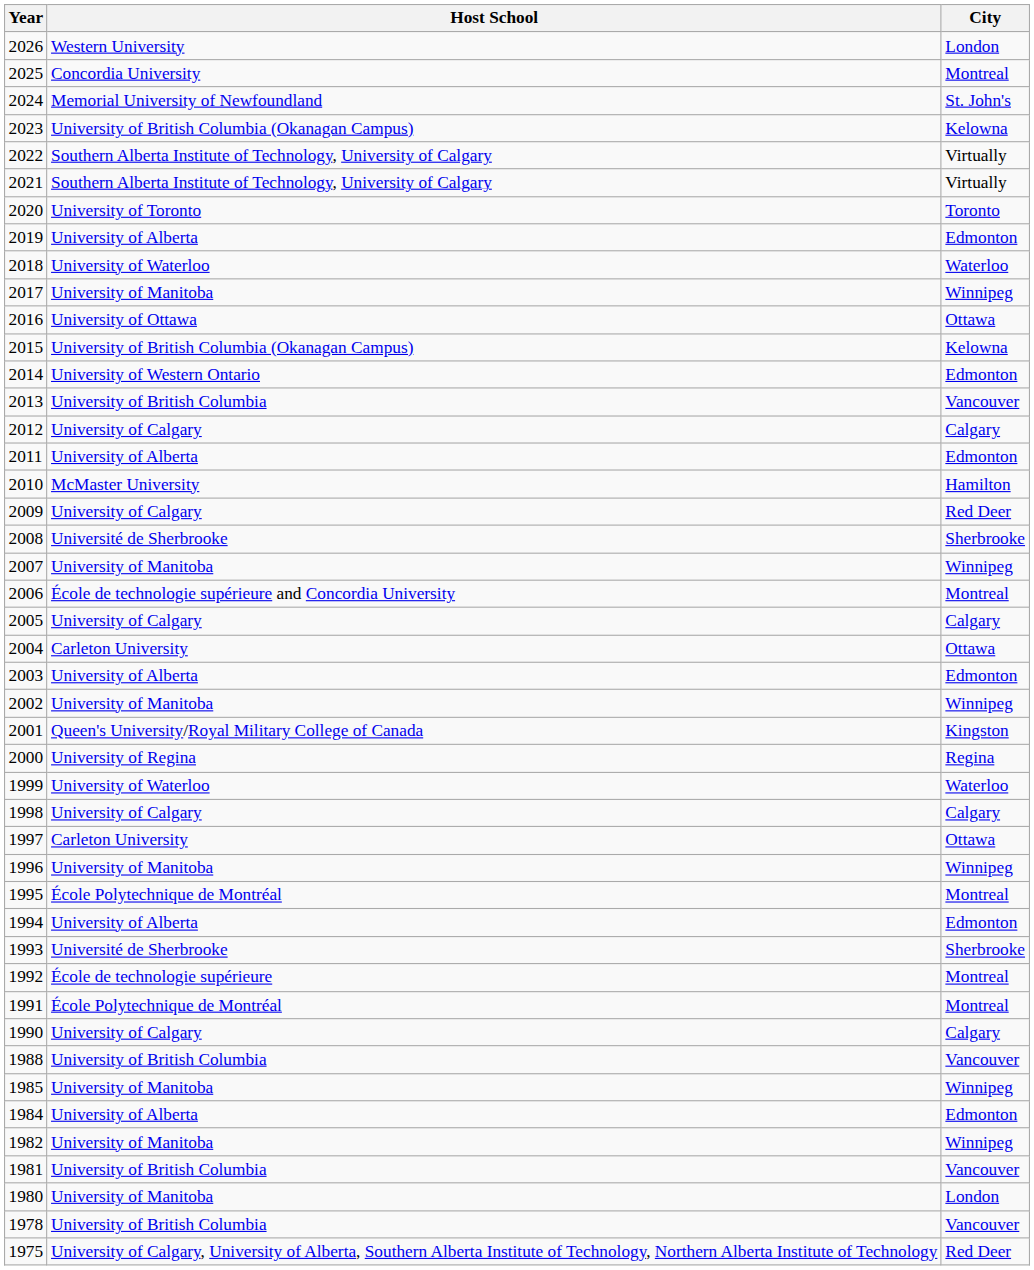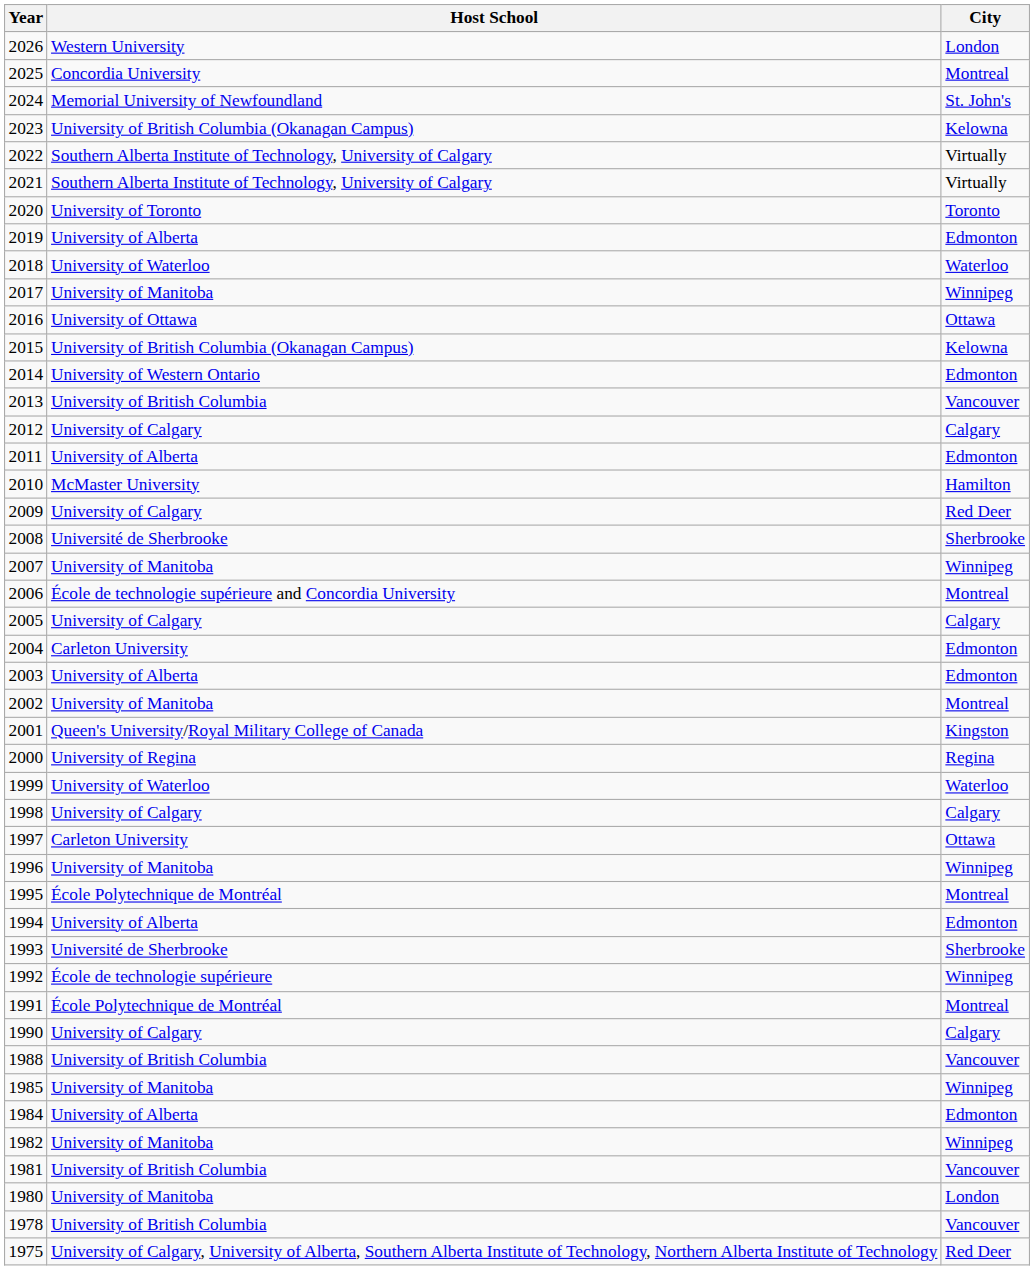 <table class="wikitable">
 <tr>
 <th>Year</th>
 <th>Host School</th>
 <th>City</th>
 </tr>
 <tr>
 <td>2026</td>
 <td><a href='#'>Western University</a></td>
 <td><a href='#'>London</a></td>
 </tr>
 <tr>
 <td>2025</td>
 <td><a href='#'>Concordia University</a></td>
 <td><a href='#'>Montreal</a></td>
 </tr>
 <tr>
 <td>2024</td>
 <td><a href='#'>Memorial University of Newfoundland</a></td>
 <td><a href='#'>St. John's</a></td>
 </tr>
 <tr>
 <td>2023</td>
 <td><a href='#'>University of British Columbia (Okanagan Campus) </a></td>
 <td><a href='#'>Kelowna</a></td>
 </tr>
 <tr>
 <td>2022</td>
 <td><a href='#'>Southern Alberta Institute of Technology</a>, <a href='#'>University of Calgary</a></td>
 <td>Virtually</td>
 </tr>
 <tr>
 <td>2021</td>
 <td><a href='#'>Southern Alberta Institute of Technology</a>, <a href='#'>University of Calgary</a></td>
 <td>Virtually</td>
 </tr>
 <tr>
 <td>2020</td>
 <td><a href='#'>University of Toronto</a></td>
 <td><a href='#'>Toronto</a></td>
 </tr>
 <tr>
 <td>2019</td>
 <td><a href='#'>University of Alberta</a></td>
 <td><a href='#'>Edmonton</a></td>
 </tr>
 <tr>
 <td>2018</td>
 <td><a href='#'>University of Waterloo</a></td>
 <td><a href='#'>Waterloo</a></td>
 </tr>
 <tr>
 <td>2017</td>
 <td><a href='#'>University of Manitoba</a></td>
 <td><a href='#'>Winnipeg</a></td>
 </tr>
 <tr>
 <td>2016</td>
 <td><a href='#'>University of Ottawa</a></td>
 <td><a href='#'>Ottawa</a></td>
 </tr>
 <tr>
 <td>2015</td>
 <td><a href='#'>University of British Columbia (Okanagan Campus)</a></td>
 <td><a href='#'>Kelowna</a></td>
 </tr>
 <tr>
 <td>2014</td>
 <td><a href='#'>University of Western Ontario</a></td>
 <td><a href='#'>Edmonton</a></td>
 </tr>
 <tr>
 <td>2013</td>
 <td><a href='#'>University of British Columbia</a></td>
 <td><a href='#'>Vancouver</a></td>
 </tr>
 <tr>
 <td>2012</td>
 <td><a href='#'>University of Calgary</a></td>
 <td><a href='#'>Calgary</a></td>
 </tr>
 <tr>
 <td>2011</td>
 <td><a href='#'>University of Alberta</a></td>
 <td><a href='#'>Edmonton</a></td>
 </tr>
 <tr>
 <td>2010</td>
 <td><a href='#'>McMaster University</a></td>
 <td><a href='#'>Hamilton</a></td>
 </tr>
 <tr>
 <td>2009</td>
 <td><a href='#'>University of Calgary</a></td>
 <td><a href='#'>Red Deer</a></td>
 </tr>
 <tr>
 <td>2008</td>
 <td><a href='#'>Université de Sherbrooke</a></td>
 <td><a href='#'>Sherbrooke</a></td>
 </tr>
 <tr>
 <td>2007</td>
 <td><a href='#'>University of Manitoba</a></td>
 <td><a href='#'>Winnipeg</a></td>
 </tr>
 <tr>
 <td>2006</td>
 <td><a href='#'>École de technologie supérieure</a> and <a href='#'>Concordia University</a></td>
 <td><a href='#'>Montreal</a></td>
 </tr>
 <tr>
 <td>2005</td>
 <td><a href='#'>University of Calgary</a></td>
 <td><a href='#'>Calgary</a></td>
 </tr>
 <tr>
 <td>2004</td>
 <td><a href='#'>Carleton University</a></td>
-<td><a href='#'>Ottawa</a></td>
+<td><a href='#'>Edmonton</a></td>
 </tr>
 <tr>
 <td>2003</td>
 <td><a href='#'>University of Alberta</a></td>
 <td><a href='#'>Edmonton</a></td>
 </tr>
 <tr>
 <td>2002</td>
 <td><a href='#'>University of Manitoba</a></td>
-<td><a href='#'>Winnipeg</a></td>
+<td><a href='#'>Montreal</a></td>
 </tr>
 <tr>
 <td>2001</td>
 <td><a href='#'>Queen's University</a>/<a href='#'>Royal Military College of Canada</a></td>
 <td><a href='#'>Kingston</a></td>
 </tr>
 <tr>
 <td>2000</td>
 <td><a href='#'>University of Regina</a></td>
 <td><a href='#'>Regina</a></td>
 </tr>
 <tr>
 <td>1999</td>
 <td><a href='#'>University of Waterloo</a></td>
 <td><a href='#'>Waterloo</a></td>
 </tr>
 <tr>
 <td>1998</td>
 <td><a href='#'>University of Calgary</a></td>
 <td><a href='#'>Calgary</a></td>
 </tr>
 <tr>
 <td>1997</td>
 <td><a href='#'>Carleton University</a></td>
 <td><a href='#'>Ottawa</a></td>
 </tr>
 <tr>
 <td>1996</td>
 <td><a href='#'>University of Manitoba</a></td>
 <td><a href='#'>Winnipeg</a></td>
 </tr>
 <tr>
 <td>1995</td>
 <td><a href='#'>École Polytechnique de Montréal</a></td>
 <td><a href='#'>Montreal</a></td>
 </tr>
 <tr>
 <td>1994</td>
 <td><a href='#'>University of Alberta</a></td>
 <td><a href='#'>Edmonton</a></td>
 </tr>
 <tr>
 <td>1993</td>
 <td><a href='#'>Université de Sherbrooke</a></td>
 <td><a href='#'>Sherbrooke</a></td>
 </tr>
 <tr>
 <td>1992</td>
 <td><a href='#'>École de technologie supérieure</a></td>
-<td><a href='#'>Montreal</a></td>
+<td><a href='#'>Winnipeg</a></td>
 </tr>
 <tr>
 <td>1991</td>
 <td><a href='#'>École Polytechnique de Montréal</a></td>
 <td><a href='#'>Montreal</a></td>
 </tr>
 <tr>
 <td>1990</td>
 <td><a href='#'>University of Calgary</a></td>
 <td><a href='#'>Calgary</a></td>
 </tr>
 <tr>
 <td>1988</td>
 <td><a href='#'>University of British Columbia</a></td>
 <td><a href='#'>Vancouver</a></td>
 </tr>
 <tr>
 <td>1985</td>
 <td><a href='#'>University of Manitoba</a></td>
 <td><a href='#'>Winnipeg</a></td>
 </tr>
 <tr>
 <td>1984</td>
 <td><a href='#'>University of Alberta</a></td>
 <td><a href='#'>Edmonton</a></td>
 </tr>
 <tr>
 <td>1982</td>
 <td><a href='#'>University of Manitoba</a></td>
 <td><a href='#'>Winnipeg</a></td>
 </tr>
 <tr>
 <td>1981</td>
 <td><a href='#'>University of British Columbia</a></td>
 <td><a href='#'>Vancouver</a></td>
 </tr>
 <tr>
 <td>1980</td>
 <td><a href='#'>University of Manitoba</a></td>
 <td><a href='#'>London</a></td>
 </tr>
 <tr>
 <td>1978</td>
 <td><a href='#'>University of British Columbia</a></td>
 <td><a href='#'>Vancouver</a></td>
 </tr>
 <tr>
 <td>1975</td>
 <td><a href='#'>University of Calgary</a>, <a href='#'>University of Alberta</a>, <a href='#'>Southern Alberta Institute of Technology</a>, <a href='#'>Northern Alberta Institute of Technology</a></td>
 <td><a href='#'>Red Deer</a></td>
 </tr>
 </table>
